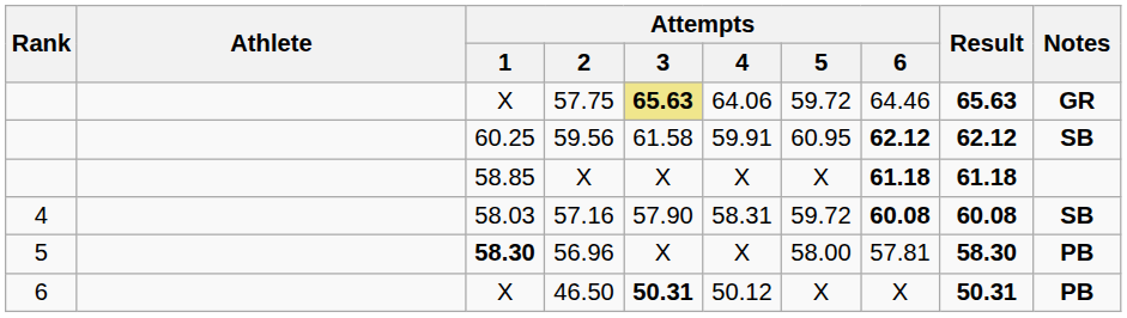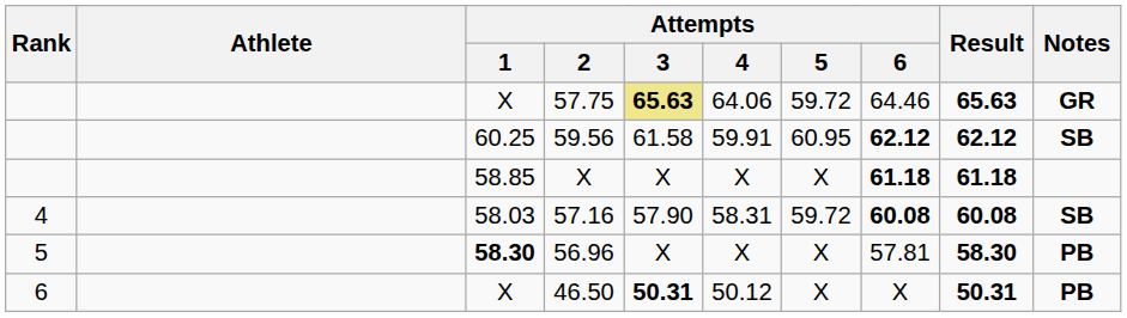 <table class="wikitable" style="text-align:center">
 <tr>
 <th rowspan=2 width=40>Rank</th>
 <th rowspan=2 width=250>Athlete</th>
 <th colspan=6>Attempts</th>
 <th rowspan=2 width=55>Result</th>
 <th rowspan=2 width=50>Notes</th>
 </tr>
 <tr>
 <th width=45>1</th>
 <th width=45>2</th>
 <th width=45>3</th>
 <th width=45>4</th>
 <th width=45>5</th>
 <th width=45>6</th>
 </tr>
 <tr>
 <td></td>
 <td align=left></td>
 <td>X</td>
 <td>57.75</td>
 <td style="background: khaki;"><strong>65.63</strong></td>
 <td>64.06</td>
 <td>59.72</td>
 <td>64.46</td>
 <td><strong>65.63</strong></td>
 <td><strong>GR</strong></td>
 </tr>
 <tr>
 <td></td>
 <td align=left></td>
 <td>60.25</td>
 <td>59.56</td>
 <td>61.58</td>
 <td>59.91</td>
 <td>60.95</td>
 <td><strong>62.12</strong></td>
 <td><strong>62.12</strong></td>
 <td><strong>SB</strong></td>
 </tr>
 <tr>
 <td></td>
 <td align=left></td>
 <td>58.85</td>
 <td>X</td>
 <td>X</td>
 <td>X</td>
 <td>X</td>
 <td><strong>61.18</strong></td>
 <td><strong>61.18</strong></td>
 <td></td>
 </tr>
 <tr>
 <td>4</td>
 <td align=left></td>
 <td>58.03</td>
 <td>57.16</td>
 <td>57.90</td>
 <td>58.31</td>
 <td>59.72</td>
 <td><strong>60.08</strong></td>
 <td><strong>60.08</strong></td>
 <td><strong>SB</strong></td>
 </tr>
 <tr>
 <td>5</td>
 <td align=left></td>
 <td><strong>58.30</strong></td>
 <td>56.96</td>
 <td>X</td>
 <td>X</td>
-<td>58.00</td>
+<td>X</td>
 <td>57.81</td>
 <td><strong>58.30</strong></td>
 <td><strong>PB</strong></td>
 </tr>
 <tr>
 <td>6</td>
 <td align=left></td>
 <td>X</td>
 <td>46.50</td>
 <td><strong>50.31</strong></td>
 <td>50.12</td>
 <td>X</td>
 <td>X</td>
 <td><strong>50.31</strong></td>
 <td><strong>PB</strong></td>
 </tr>
 </table>
